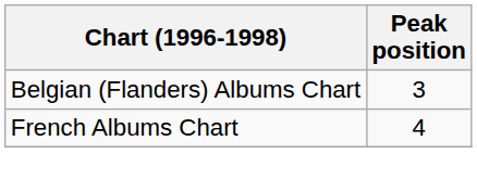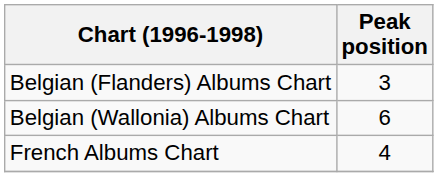 <table class="wikitable sortable">
 <tr>
 <th align="left">Chart (1996-1998)</th>
 <th align="center">Peak<br>position</th>
 </tr>
 <tr>
 <td align="left">Belgian (Flanders) Albums Chart</td>
 <td align="center">3</td>
 </tr>
 <tr>
+<td align="left">Belgian (Wallonia) Albums Chart</td>
+<td align="center">6</td>
+</tr>
+<tr>
 <td align="left">French Albums Chart</td>
 <td align="center">4</td>
 </tr>
 <tr>
 </tr>
 </table>
